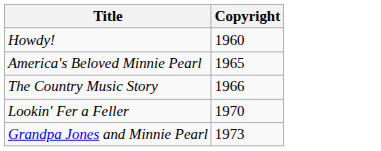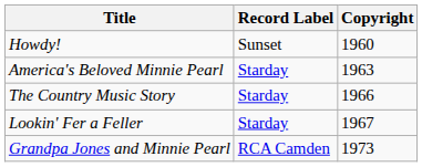 <table class="wikitable sortable">
 <tr>
 <th>Title</th>
+<th>Record Label</th>
 <th>Copyright</th>
 </tr>
 <tr>
 <td><em>Howdy!</em></td>
+<td>Sunset</td>
 <td>1960</td>
 </tr>
 <tr>
 <td><em>America's Beloved Minnie Pearl</em></td>
-<td>1965</td>
+<td><a href='#'>Starday</a></td>
+<td>1963</td>
 </tr>
 <tr>
 <td><em>The Country Music Story</em></td>
+<td><a href='#'>Starday</a></td>
 <td>1966</td>
 </tr>
 <tr>
 <td><em>Lookin' Fer a Feller</em></td>
-<td>1970</td>
+<td><a href='#'>Starday</a></td>
+<td>1967</td>
 </tr>
 <tr>
 <td><em><a href='#'>Grandpa Jones</a> and Minnie Pearl</em></td>
+<td><a href='#'>RCA Camden</a></td>
 <td>1973</td>
 </tr>
 </table>
